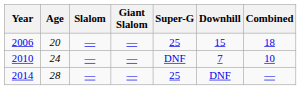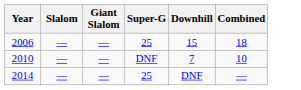 <table class=wikitable style="text-align:center">
 <tr>
 <th>  Year  </th>
-<th> Age </th>
 <th> Slalom </th>
 <th>Giant<br> Slalom </th>
 <th>Super-G</th>
 <th>Downhill</th>
 <th>Combined</th>
 </tr>
 <tr>
 <td><a href='#'>2006</a></td>
-<td><em>20</em></td>
 <td><a href='#'>—</a></td>
 <td><a href='#'>—</a></td>
 <td><a href='#'>25</a></td>
 <td><a href='#'>15</a></td>
 <td><a href='#'>18</a></td>
 </tr>
 <tr>
 <td><a href='#'>2010</a></td>
-<td><em>24</em></td>
 <td><a href='#'>—</a></td>
 <td><a href='#'>—</a></td>
 <td><a href='#'>DNF</a></td>
 <td><a href='#'>7</a></td>
 <td><a href='#'>10</a></td>
 </tr>
 <tr>
 <td><a href='#'>2014</a></td>
-<td><em>28</em></td>
 <td><a href='#'>—</a></td>
 <td><a href='#'>—</a></td>
 <td><a href='#'>25</a></td>
 <td><a href='#'>DNF</a></td>
 <td><a href='#'>—</a></td>
 </tr>
 </table>
